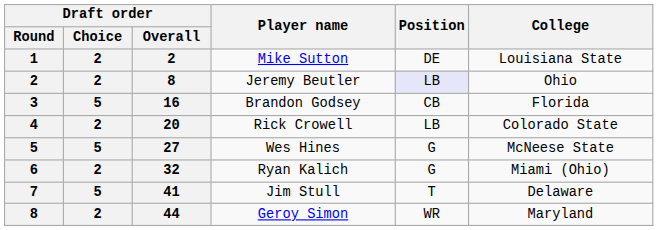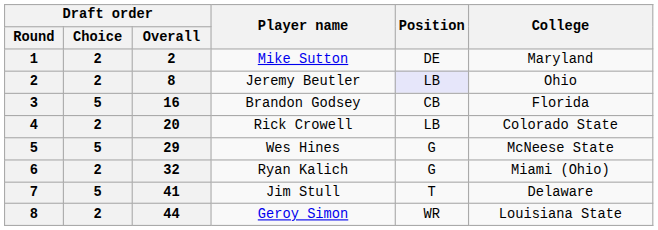 <table class="wikitable" style="font-size:95%; text-align:center">
 <tr>
 <th width="180" colspan="3">Draft order</th>
 <th width="160" rowspan="2">Player name</th>
 <th width="60"  rowspan="2">Position</th>
 <th width="160" rowspan="2">College</th>
 </tr>
 <tr>
 <th>Round</th>
 <th>Choice</th>
 <th>Overall</th>
 </tr>
 <tr>
 <th>1</th>
 <th>2</th>
 <th>2</th>
 <td><a href='#'>Mike Sutton</a></td>
 <td>DE</td>
-<td>Louisiana State</td>
+<td>Maryland</td>
 </tr>
 <tr>
 <th>2</th>
 <th>2</th>
 <th>8</th>
 <td>Jeremy Beutler</td>
 <td style="background: lavender;">LB</td>
 <td>Ohio</td>
 </tr>
 <tr>
 <th>3</th>
 <th>5</th>
 <th>16</th>
 <td>Brandon Godsey</td>
 <td>CB</td>
 <td>Florida</td>
 </tr>
 <tr>
 <th>4</th>
 <th>2</th>
 <th>20</th>
 <td>Rick Crowell</td>
 <td>LB</td>
 <td>Colorado State</td>
 </tr>
 <tr>
 <th>5</th>
 <th>5</th>
-<th>27</th>
+<th>29</th>
 <td>Wes Hines</td>
 <td>G</td>
 <td>McNeese State</td>
 </tr>
 <tr>
 <th>6</th>
 <th>2</th>
 <th>32</th>
 <td>Ryan Kalich</td>
 <td>G</td>
 <td>Miami (Ohio)</td>
 </tr>
 <tr>
 <th>7</th>
 <th>5</th>
 <th>41</th>
 <td>Jim Stull</td>
 <td>T</td>
 <td>Delaware</td>
 </tr>
 <tr>
 <th>8</th>
 <th>2</th>
 <th>44</th>
 <td><a href='#'>Geroy Simon</a></td>
 <td>WR</td>
-<td>Maryland</td>
+<td>Louisiana State</td>
 </tr>
 </table>
